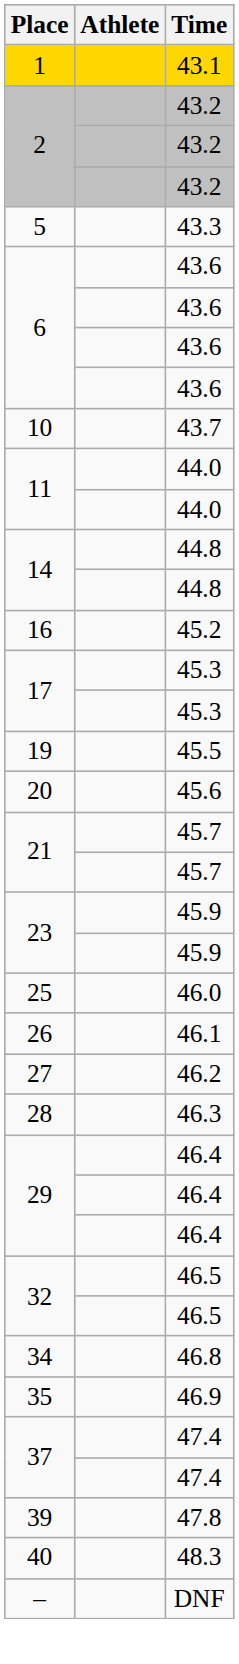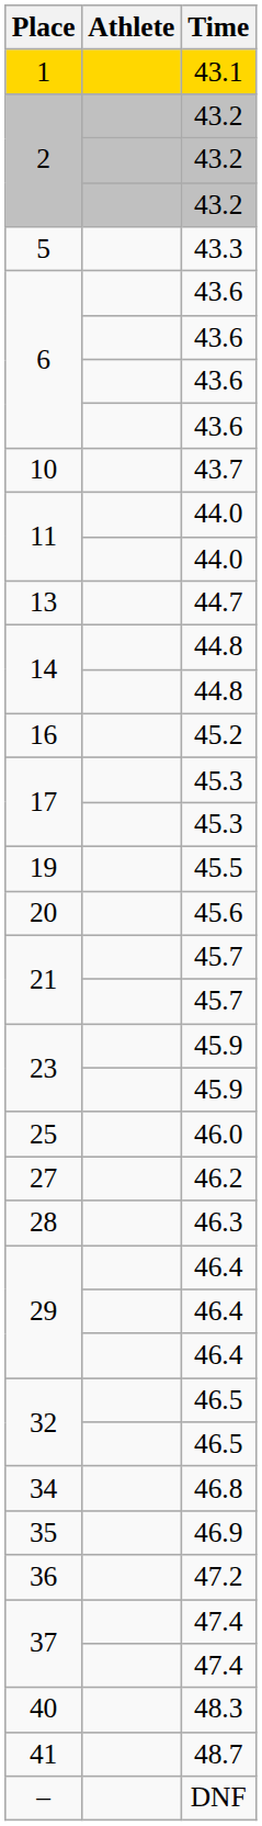 <table class="wikitable" style="text-align:center">
 <tr>
 <th>Place</th>
 <th>Athlete</th>
 <th>Time</th>
 </tr>
 <tr bgcolor=gold>
 <td>1</td>
 <td align=left></td>
 <td>43.1</td>
 </tr>
 <tr bgcolor=silver>
 <td rowspan=3>2</td>
 <td align=left></td>
 <td>43.2</td>
 </tr>
 <tr bgcolor=silver>
 <td align=left></td>
 <td>43.2</td>
 </tr>
 <tr bgcolor=silver>
 <td align=left></td>
 <td>43.2</td>
 </tr>
 <tr>
 <td>5</td>
 <td align=left></td>
 <td>43.3</td>
 </tr>
 <tr>
 <td rowspan=4>6</td>
 <td align=left></td>
 <td>43.6</td>
 </tr>
 <tr>
 <td align=left></td>
 <td>43.6</td>
 </tr>
 <tr>
 <td align=left></td>
 <td>43.6</td>
 </tr>
 <tr>
 <td align=left></td>
 <td>43.6</td>
 </tr>
 <tr>
 <td>10</td>
 <td align=left></td>
 <td>43.7</td>
 </tr>
 <tr>
 <td rowspan=2>11</td>
 <td align=left></td>
 <td>44.0</td>
 </tr>
 <tr>
 <td align=left></td>
 <td>44.0</td>
 </tr>
 <tr>
+<td>13</td>
+<td align=left></td>
+<td>44.7</td>
+</tr>
+<tr>
 <td rowspan=2>14</td>
 <td align=left></td>
 <td>44.8</td>
 </tr>
 <tr>
 <td align=left></td>
 <td>44.8</td>
 </tr>
 <tr>
 <td>16</td>
 <td align=left></td>
 <td>45.2</td>
 </tr>
 <tr>
 <td rowspan=2>17</td>
 <td align=left></td>
 <td>45.3</td>
 </tr>
 <tr>
 <td align=left></td>
 <td>45.3</td>
 </tr>
 <tr>
 <td>19</td>
 <td align=left></td>
 <td>45.5</td>
 </tr>
 <tr>
 <td>20</td>
 <td align=left></td>
 <td>45.6</td>
 </tr>
 <tr>
 <td rowspan=2>21</td>
 <td align=left></td>
 <td>45.7</td>
 </tr>
 <tr>
 <td align=left></td>
 <td>45.7</td>
 </tr>
 <tr>
 <td rowspan=2>23</td>
 <td align=left></td>
 <td>45.9</td>
 </tr>
 <tr>
 <td align=left></td>
 <td>45.9</td>
 </tr>
 <tr>
 <td>25</td>
 <td align=left></td>
 <td>46.0</td>
 </tr>
 <tr>
-<td>26</td>
-<td align=left></td>
-<td>46.1</td>
-</tr>
-<tr>
 <td>27</td>
 <td align=left></td>
 <td>46.2</td>
 </tr>
 <tr>
 <td>28</td>
 <td align=left></td>
 <td>46.3</td>
 </tr>
 <tr>
 <td rowspan=3>29</td>
 <td align=left></td>
 <td>46.4</td>
 </tr>
 <tr>
 <td align=left></td>
 <td>46.4</td>
 </tr>
 <tr>
 <td align=left></td>
 <td>46.4</td>
 </tr>
 <tr>
 <td rowspan=2>32</td>
 <td align=left></td>
 <td>46.5</td>
 </tr>
 <tr>
 <td align=left></td>
 <td>46.5</td>
 </tr>
 <tr>
 <td>34</td>
 <td align=left></td>
 <td>46.8</td>
 </tr>
 <tr>
 <td>35</td>
 <td align=left></td>
 <td>46.9</td>
 </tr>
 <tr>
+<td>36</td>
+<td align=left></td>
+<td>47.2</td>
+</tr>
+<tr>
 <td rowspan=2>37</td>
 <td align=left></td>
 <td>47.4</td>
 </tr>
 <tr>
 <td align=left></td>
 <td>47.4</td>
 </tr>
 <tr>
-<td>39</td>
-<td align=left></td>
-<td>47.8</td>
-</tr>
-<tr>
 <td>40</td>
 <td align=left></td>
 <td>48.3</td>
+</tr>
+<tr>
+<td>41</td>
+<td align=left></td>
+<td>48.7</td>
 </tr>
 <tr>
 <td>–</td>
 <td align=left></td>
 <td>DNF</td>
 </tr>
 </table>
